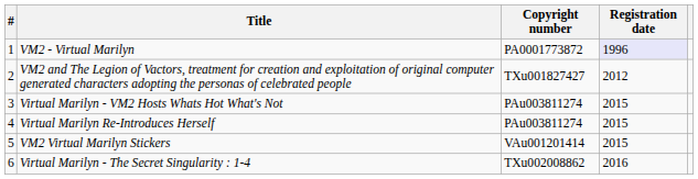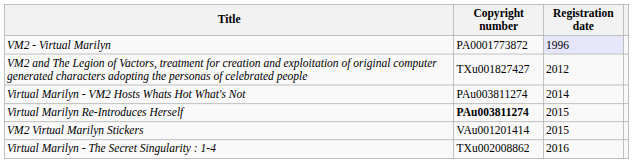 <table class="wikitable sortable" style="text-align:left;">
 <tr>
-<th>#</th>
 <th>Title</th>
 <th>Copyright number</th>
 <th>Registration date</th>
 <th></th>
 </tr>
 <tr>
-<td>1</td>
 <td><em>VM2 - Virtual Marilyn</em></td>
 <td>PA0001773872</td>
 <td style="background: lavender;">1996</td>
 <td></td>
 </tr>
 <tr>
-<td>2</td>
 <td><em>VM2 and The Legion of Vactors, treatment for creation and exploitation of original computer generated characters adopting the personas of celebrated people</em></td>
 <td>TXu001827427</td>
 <td>2012</td>
 <td></td>
 </tr>
 <tr>
-<td>3</td>
 <td><em>Virtual Marilyn - VM2 Hosts Whats Hot What's Not</em></td>
 <td>PAu003811274</td>
+<td>2014</td>
+<td></td>
+</tr>
+<tr>
+<td><em>Virtual Marilyn Re-Introduces Herself</em></td>
+<td><strong>PAu003811274</strong></td>
 <td>2015</td>
 <td></td>
 </tr>
 <tr>
-<td>4</td>
-<td><em>Virtual Marilyn Re-Introduces Herself</em></td>
-<td>PAu003811274</td>
-<td>2015</td>
-<td></td>
-</tr>
-<tr>
-<td>5</td>
 <td><em>VM2 Virtual Marilyn Stickers</em></td>
 <td>VAu001201414</td>
 <td>2015</td>
 <td></td>
 </tr>
 <tr>
-<td>6</td>
 <td><em>Virtual Marilyn - The Secret Singularity : 1-4</em></td>
 <td>TXu002008862</td>
 <td>2016</td>
 <td></td>
 </tr>
 </table>
